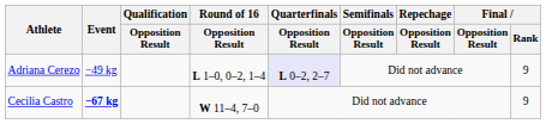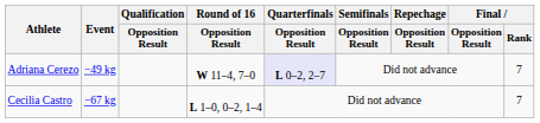 <table class="wikitable" style="font-size:90%;">
 <tr>
 <th rowspan=2>Athlete</th>
 <th rowspan=2>Event</th>
 <th>Qualification</th>
 <th>Round of 16</th>
 <th>Quarterfinals</th>
 <th>Semifinals</th>
 <th>Repechage</th>
 <th colspan=2>Final / </th>
 </tr>
 <tr style="font-size:95%">
 <th>Opposition<br>Result</th>
 <th>Opposition<br>Result</th>
 <th>Opposition<br>Result</th>
 <th>Opposition<br>Result</th>
 <th>Opposition<br>Result</th>
 <th>Opposition<br>Result</th>
 <th>Rank</th>
 </tr>
 <tr align=center>
 <td align=left><a href='#'>Adriana Cerezo</a></td>
 <td align=left><a href='#'>−49 kg</a></td>
 <td></td>
-<td><br><strong>L</strong> 1–0, 0–2, 1–4</td>
+<td><br><strong>W</strong> 11–4, 7–0</td>
 <td style="background: lavender;"><br><strong>L</strong> 0–2, 2–7</td>
 <td colspan=3>Did not advance</td>
-<td>9</td>
+<td>7</td>
 </tr>
 <tr align=center>
 <td align=left><a href='#'>Cecilia Castro</a></td>
-<td align=left><strong><a href='#'>−67 kg</a></strong></td>
+<td align=left><a href='#'>−67 kg</a></td>
 <td></td>
-<td><br><strong>W</strong> 11–4, 7–0</td>
+<td><br><strong>L</strong> 1–0, 0–2, 1–4</td>
 <td colspan=4>Did not advance</td>
-<td>9</td>
+<td>7</td>
 </tr>
 </table>
